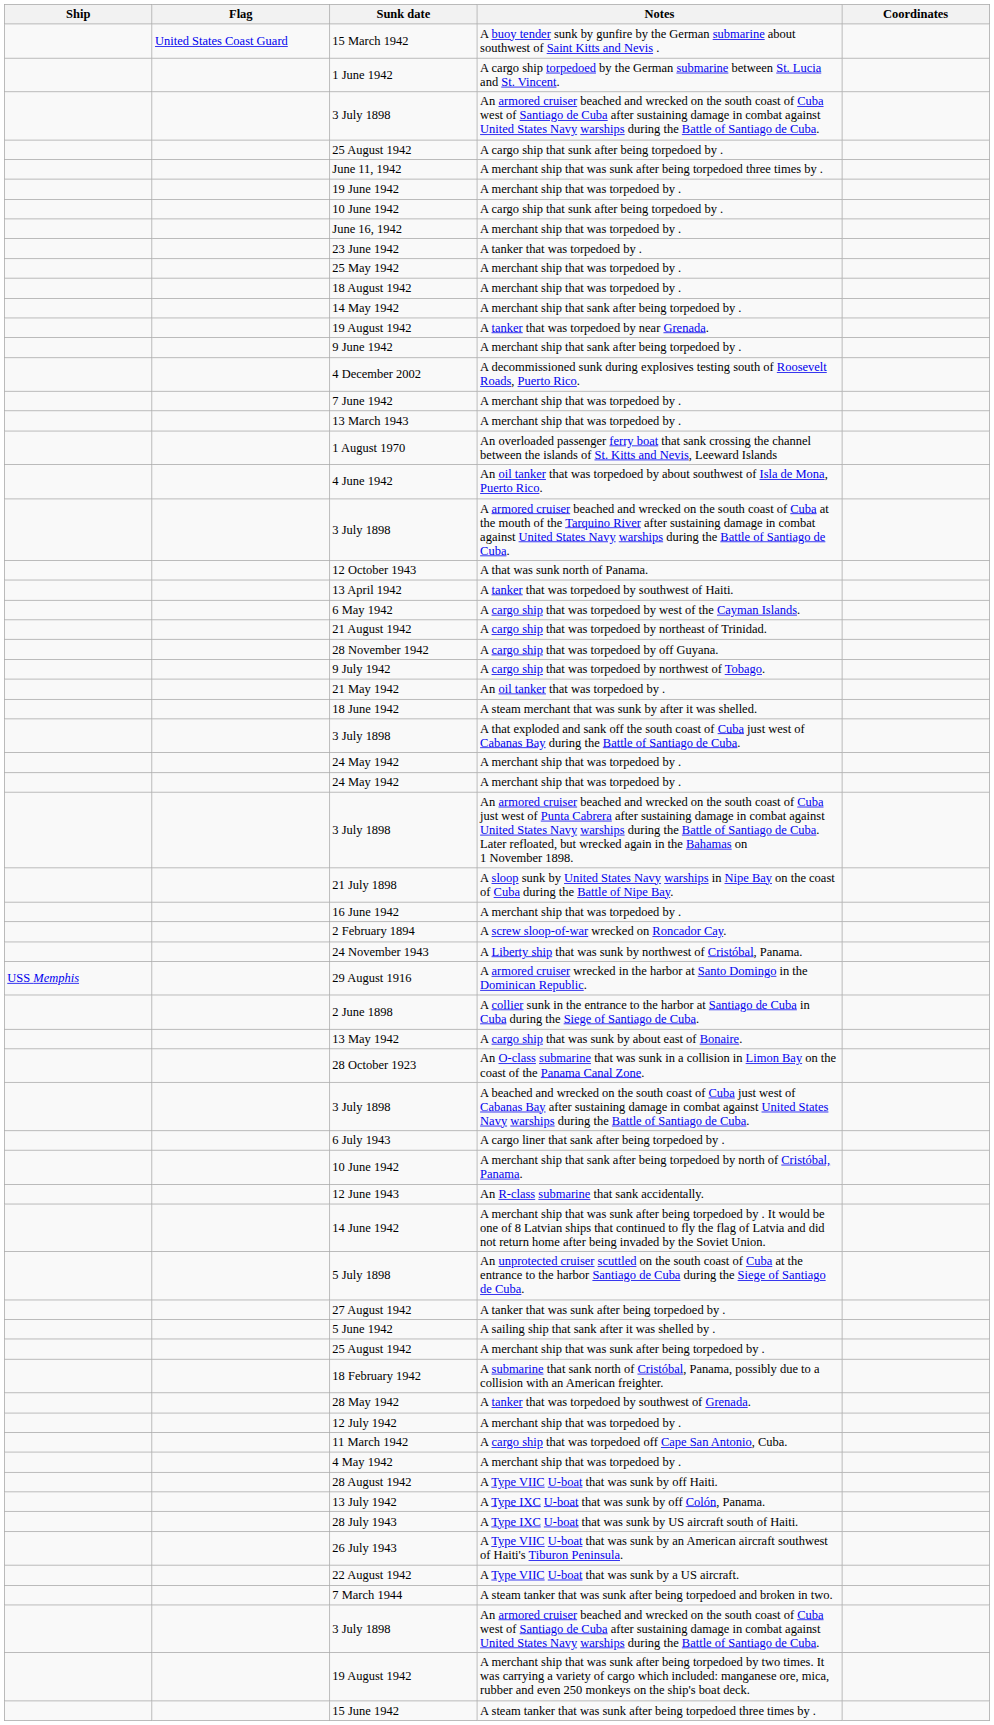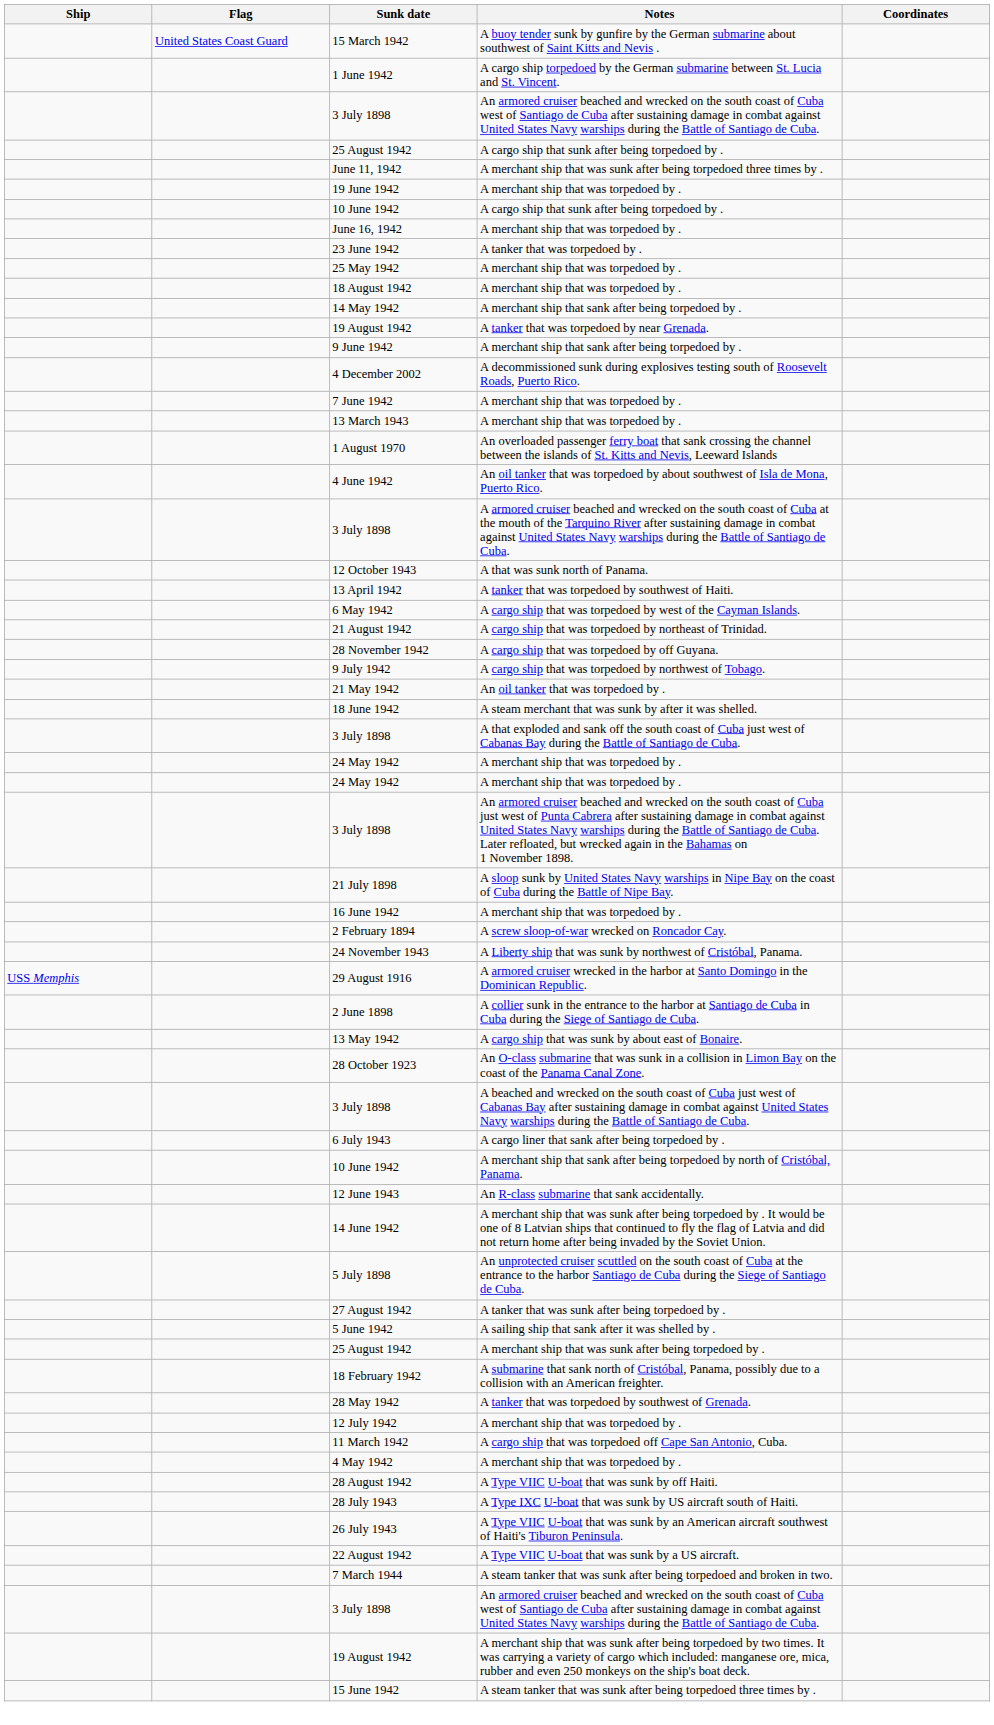 <table class="wikitable sortable" style="width:100%" |>
 <tr>
 <th style="width:15%">Ship</th>
 <th style="width:18%">Flag</th>
 <th style="width:15%">Sunk date</th>
 <th style="width:37%">Notes</th>
 <th style="width:15%">Coordinates</th>
 </tr>
 <tr>
 <td></td>
 <td> <a href='#'>United States Coast Guard</a></td>
 <td>15 March 1942</td>
 <td>A <a href='#'>buoy tender</a> sunk by gunfire by the German <a href='#'>submarine</a>  about  southwest of <a href='#'>Saint Kitts and Nevis</a> .</td>
 <td></td>
 </tr>
 <tr>
 <td></td>
 <td></td>
 <td>1 June 1942</td>
 <td>A cargo ship <a href='#'>torpedoed</a> by the German <a href='#'>submarine</a>  between <a href='#'>St. Lucia</a> and <a href='#'>St. Vincent</a>.</td>
 <td></td>
 </tr>
 <tr>
 <td></td>
 <td></td>
 <td>3 July 1898</td>
 <td>An  <a href='#'>armored cruiser</a> beached and wrecked on the south coast of <a href='#'>Cuba</a> west of <a href='#'>Santiago de Cuba</a> after sustaining damage in combat against <a href='#'>United States Navy</a> <a href='#'>warships</a> during the <a href='#'>Battle of Santiago de Cuba</a>.</td>
 <td></td>
 </tr>
 <tr>
 <td></td>
 <td></td>
 <td>25 August 1942</td>
 <td>A cargo ship that sunk after being torpedoed by .</td>
 <td></td>
 </tr>
 <tr>
 <td></td>
 <td></td>
 <td>June 11, 1942</td>
 <td>A merchant ship that was sunk after being torpedoed three times by .</td>
 <td></td>
 </tr>
 <tr>
 <td></td>
 <td></td>
 <td>19 June 1942</td>
 <td>A merchant ship that was torpedoed by .</td>
 <td></td>
 </tr>
 <tr>
 <td></td>
 <td></td>
 <td>10 June 1942</td>
 <td>A cargo ship that sunk after being torpedoed by .</td>
 <td></td>
 </tr>
 <tr>
 <td></td>
 <td></td>
 <td>June 16, 1942</td>
 <td>A merchant ship that was torpedoed by .</td>
 <td></td>
 </tr>
 <tr>
 <td></td>
 <td></td>
 <td>23 June 1942</td>
 <td>A tanker that was torpedoed by .</td>
 <td></td>
 </tr>
 <tr>
 <td></td>
 <td></td>
 <td>25 May 1942</td>
 <td>A merchant ship that was torpedoed by .</td>
 <td></td>
 </tr>
 <tr>
 <td></td>
 <td></td>
 <td>18 August 1942</td>
 <td>A merchant ship that was torpedoed by .</td>
 <td></td>
 </tr>
 <tr>
 <td></td>
 <td></td>
 <td>14 May 1942</td>
 <td>A merchant ship that sank after being torpedoed by .</td>
 <td></td>
 </tr>
 <tr>
 <td></td>
 <td></td>
 <td>19 August 1942</td>
 <td>A <a href='#'>tanker</a> that was torpedoed by  near <a href='#'>Grenada</a>.</td>
 <td></td>
 </tr>
 <tr>
 <td></td>
 <td></td>
 <td>9 June 1942</td>
 <td>A merchant ship that sank after being torpedoed by .</td>
 <td></td>
 </tr>
 <tr>
 <td></td>
 <td></td>
 <td>4 December 2002</td>
 <td>A decommissioned  sunk during explosives testing  south of <a href='#'>Roosevelt Roads</a>, <a href='#'>Puerto Rico</a>.</td>
 <td></td>
 </tr>
 <tr>
 <td></td>
 <td></td>
 <td>7 June 1942</td>
 <td>A merchant ship that was torpedoed by .</td>
 <td></td>
 </tr>
 <tr>
 <td></td>
 <td></td>
 <td>13 March 1943</td>
 <td>A merchant ship that was torpedoed by .</td>
 <td></td>
 </tr>
 <tr>
 <td></td>
 <td></td>
 <td>1 August 1970</td>
 <td>An overloaded passenger <a href='#'>ferry boat</a> that sank crossing the channel between the islands of <a href='#'>St. Kitts and Nevis</a>, Leeward Islands</td>
 <td></td>
 </tr>
 <tr>
 <td></td>
 <td></td>
 <td>4 June 1942</td>
 <td>An <a href='#'>oil tanker</a> that was torpedoed by  about  southwest of <a href='#'>Isla de Mona</a>, <a href='#'>Puerto Rico</a>.</td>
 <td></td>
 </tr>
 <tr>
 <td></td>
 <td></td>
 <td>3 July 1898</td>
 <td>A  <a href='#'>armored cruiser</a> beached and wrecked on the south coast of <a href='#'>Cuba</a> at the mouth of the <a href='#'>Tarquino River</a> after sustaining damage in combat against <a href='#'>United States Navy</a> <a href='#'>warships</a> during the <a href='#'>Battle of Santiago de Cuba</a>.</td>
 <td></td>
 </tr>
 <tr>
 <td></td>
 <td></td>
 <td>12 October 1943</td>
 <td>A  that was sunk north of Panama.</td>
 <td></td>
 </tr>
 <tr>
 <td></td>
 <td></td>
 <td>13 April 1942</td>
 <td>A <a href='#'>tanker</a> that was torpedoed by  southwest of Haiti.</td>
 <td></td>
 </tr>
 <tr>
 <td></td>
 <td></td>
 <td>6 May 1942</td>
 <td>A <a href='#'>cargo ship</a> that was torpedoed by  west of the <a href='#'>Cayman Islands</a>.</td>
 <td></td>
 </tr>
 <tr>
 <td></td>
 <td></td>
 <td>21 August 1942</td>
 <td>A <a href='#'>cargo ship</a> that was torpedoed by  northeast of Trinidad.</td>
 <td></td>
 </tr>
 <tr>
 <td></td>
 <td></td>
 <td>28 November 1942</td>
 <td>A <a href='#'>cargo ship</a> that was torpedoed by  off Guyana.</td>
 <td></td>
 </tr>
 <tr>
 <td></td>
 <td></td>
 <td>9 July 1942</td>
 <td>A <a href='#'>cargo ship</a> that was torpedoed by  northwest of <a href='#'>Tobago</a>.</td>
 <td></td>
 </tr>
 <tr>
 <td></td>
 <td></td>
 <td>21 May 1942</td>
 <td>An <a href='#'>oil tanker</a> that was torpedoed by .</td>
 <td></td>
 </tr>
 <tr>
 <td></td>
 <td></td>
 <td>18 June 1942</td>
 <td>A steam merchant that was sunk by  after it was shelled.</td>
 <td></td>
 </tr>
 <tr>
 <td></td>
 <td></td>
 <td>3 July 1898</td>
 <td>A  that exploded and sank off the south coast of <a href='#'>Cuba</a> just west of <a href='#'>Cabanas Bay</a> during the <a href='#'>Battle of Santiago de Cuba</a>.</td>
 <td></td>
 </tr>
 <tr>
 <td></td>
 <td></td>
 <td>24 May 1942</td>
 <td>A merchant ship that was torpedoed by .</td>
 <td></td>
 </tr>
 <tr>
 <td></td>
 <td></td>
 <td>24 May 1942</td>
 <td>A merchant ship that was torpedoed by .</td>
 <td></td>
 </tr>
 <tr>
 <td></td>
 <td></td>
 <td>3 July 1898</td>
 <td>An  <a href='#'>armored cruiser</a> beached and wrecked on the south coast of <a href='#'>Cuba</a> just west of <a href='#'>Punta Cabrera</a> after sustaining damage in combat against <a href='#'>United States Navy</a> <a href='#'>warships</a> during the <a href='#'>Battle of Santiago de Cuba</a>. Later refloated, but wrecked again in the <a href='#'>Bahamas</a> on 1 November 1898.</td>
 </tr>
 <tr>
 <td></td>
 <td></td>
 <td>21 July 1898</td>
 <td>A <a href='#'>sloop</a> sunk by <a href='#'>United States Navy</a> <a href='#'>warships</a> in <a href='#'>Nipe Bay</a> on the coast of <a href='#'>Cuba</a> during the <a href='#'>Battle of Nipe Bay</a>.</td>
 <td></td>
 </tr>
 <tr>
 <td></td>
 <td></td>
 <td>16 June 1942</td>
 <td>A merchant ship that was torpedoed by .</td>
 <td></td>
 </tr>
 <tr>
 <td></td>
 <td></td>
 <td>2 February 1894</td>
 <td>A <a href='#'>screw sloop-of-war</a> wrecked on <a href='#'>Roncador Cay</a>.</td>
 <td></td>
 </tr>
 <tr>
 <td></td>
 <td></td>
 <td>24 November 1943</td>
 <td>A <a href='#'>Liberty ship</a> that was sunk by  northwest of <a href='#'>Cristóbal</a>, Panama.</td>
 <td></td>
 </tr>
 <tr>
 <td><a href='#'>USS <em>Memphis</em></a></td>
 <td></td>
 <td>29 August 1916</td>
 <td>A  <a href='#'>armored cruiser</a> wrecked in the harbor at <a href='#'>Santo Domingo</a> in the <a href='#'>Dominican Republic</a>.</td>
 <td></td>
 </tr>
 <tr>
 <td></td>
 <td></td>
 <td>2 June 1898</td>
 <td>A <a href='#'>collier</a> sunk in the entrance to the harbor at <a href='#'>Santiago de Cuba</a> in <a href='#'>Cuba</a> during the <a href='#'>Siege of Santiago de Cuba</a>.</td>
 <td></td>
 </tr>
 <tr>
 <td></td>
 <td></td>
 <td>13 May 1942</td>
 <td>A <a href='#'>cargo ship</a> that was sunk by  about  east of <a href='#'>Bonaire</a>.</td>
 <td></td>
 </tr>
 <tr>
 <td></td>
 <td></td>
 <td>28 October 1923</td>
 <td>An <a href='#'>O-class</a> <a href='#'>submarine</a> that was sunk in a collision in <a href='#'>Limon Bay</a> on the coast of the <a href='#'>Panama Canal Zone</a>.</td>
 <td></td>
 </tr>
 <tr>
 <td></td>
 <td></td>
 <td>3 July 1898</td>
 <td>A  beached and wrecked on the south coast of <a href='#'>Cuba</a> just west of <a href='#'>Cabanas Bay</a> after sustaining damage in combat against <a href='#'>United States Navy</a> <a href='#'>warships</a> during the <a href='#'>Battle of Santiago de Cuba</a>.</td>
 <td></td>
 </tr>
 <tr>
 <td></td>
 <td></td>
 <td>6 July 1943</td>
 <td>A cargo liner that sank after being torpedoed by .</td>
 <td></td>
 </tr>
 <tr>
 <td></td>
 <td></td>
 <td>10 June 1942</td>
 <td>A merchant ship that sank after being torpedoed by   north of <a href='#'>Cristóbal, Panama</a>.</td>
 <td></td>
 </tr>
 <tr>
 <td></td>
 <td></td>
 <td>12 June 1943</td>
 <td>An <a href='#'>R-class</a> <a href='#'>submarine</a> that sank accidentally.</td>
 <td></td>
 </tr>
 <tr>
 <td></td>
 <td></td>
 <td>14 June 1942</td>
 <td>A merchant ship that was sunk after being torpedoed by . It would be one of 8 Latvian ships that continued to fly the flag of Latvia and did not return home after being invaded by the Soviet Union.</td>
 <td></td>
 </tr>
 <tr>
 <td></td>
 <td></td>
 <td>5 July 1898</td>
 <td>An  <a href='#'>unprotected cruiser</a> <a href='#'>scuttled</a> on the south coast of <a href='#'>Cuba</a> at the entrance to the harbor <a href='#'>Santiago de Cuba</a> during the <a href='#'>Siege of Santiago de Cuba</a>.</td>
 <td></td>
 </tr>
 <tr>
 <td></td>
 <td></td>
 <td>27 August 1942</td>
 <td>A tanker that was sunk after being torpedoed by .</td>
 <td></td>
 </tr>
 <tr>
 <td></td>
 <td></td>
 <td>5 June 1942</td>
 <td>A sailing ship that sank after it was shelled by .</td>
 <td></td>
 </tr>
 <tr>
 <td></td>
 <td></td>
 <td>25 August 1942</td>
 <td>A merchant ship that was sunk after being torpedoed by .</td>
 <td></td>
 </tr>
 <tr>
 <td></td>
 <td></td>
 <td>18 February 1942</td>
 <td>A <a href='#'>submarine</a> that sank  north of <a href='#'>Cristóbal</a>, Panama, possibly due to a collision with an American freighter.</td>
 <td></td>
 </tr>
 <tr>
 <td></td>
 <td></td>
 <td>28 May 1942</td>
 <td>A <a href='#'>tanker</a> that was torpedoed by  southwest of <a href='#'>Grenada</a>.</td>
 <td></td>
 </tr>
 <tr>
 <td></td>
 <td></td>
 <td>12 July 1942</td>
 <td>A merchant ship that was torpedoed by .</td>
 <td></td>
 </tr>
 <tr>
 <td></td>
 <td></td>
 <td>11 March 1942</td>
 <td>A <a href='#'>cargo ship</a> that was torpedoed off <a href='#'>Cape San Antonio</a>, Cuba.</td>
 <td></td>
 </tr>
 <tr>
 <td></td>
 <td></td>
 <td>4 May 1942</td>
 <td>A merchant ship that was torpedoed by .</td>
 <td></td>
 </tr>
 <tr>
 <td></td>
 <td></td>
 <td>28 August 1942</td>
 <td>A <a href='#'>Type VIIC</a> <a href='#'>U-boat</a> that was sunk by  off Haiti.</td>
 <td></td>
 </tr>
 <tr>
 <td></td>
 <td></td>
-<td>13 July 1942</td>
-<td>A <a href='#'>Type IXC</a> <a href='#'>U-boat</a> that was sunk by  off <a href='#'>Colón</a>, Panama.</td>
-<td></td>
-</tr>
-<tr>
-<td></td>
-<td></td>
 <td>28 July 1943</td>
 <td>A <a href='#'>Type IXC</a> <a href='#'>U-boat</a> that was sunk by US aircraft south of Haiti.</td>
 <td></td>
 </tr>
 <tr>
 <td></td>
 <td></td>
 <td>26 July 1943</td>
 <td>A <a href='#'>Type VIIC</a> <a href='#'>U-boat</a> that was sunk by an American aircraft southwest of Haiti's <a href='#'>Tiburon Peninsula</a>.</td>
 <td></td>
 </tr>
 <tr>
 <td></td>
 <td></td>
 <td>22 August 1942</td>
 <td>A <a href='#'>Type VIIC</a> <a href='#'>U-boat</a> that was sunk by a US aircraft.</td>
 <td></td>
 </tr>
 <tr>
 <td></td>
 <td></td>
 <td>7 March 1944</td>
 <td>A steam tanker that was sunk after being torpedoed and broken in two.</td>
 <td></td>
 </tr>
 <tr>
 <td></td>
 <td></td>
 <td>3 July 1898</td>
 <td>An  <a href='#'>armored cruiser</a> beached and wrecked on the south coast of <a href='#'>Cuba</a> west of <a href='#'>Santiago de Cuba</a> after sustaining damage in combat against <a href='#'>United States Navy</a> <a href='#'>warships</a> during the <a href='#'>Battle of Santiago de Cuba</a>.</td>
 <td></td>
 </tr>
 <tr>
 <td></td>
 <td></td>
 <td>19 August 1942</td>
 <td>A merchant ship that was sunk after being torpedoed by  two times. It was carrying a variety of cargo which included: manganese ore, mica, rubber and even 250 monkeys on the ship's boat deck.</td>
 <td></td>
 </tr>
 <tr>
 <td></td>
 <td></td>
 <td>15 June 1942</td>
 <td>A steam tanker that was sunk after being torpedoed three times by .</td>
 <td></td>
 </tr>
 </table>
